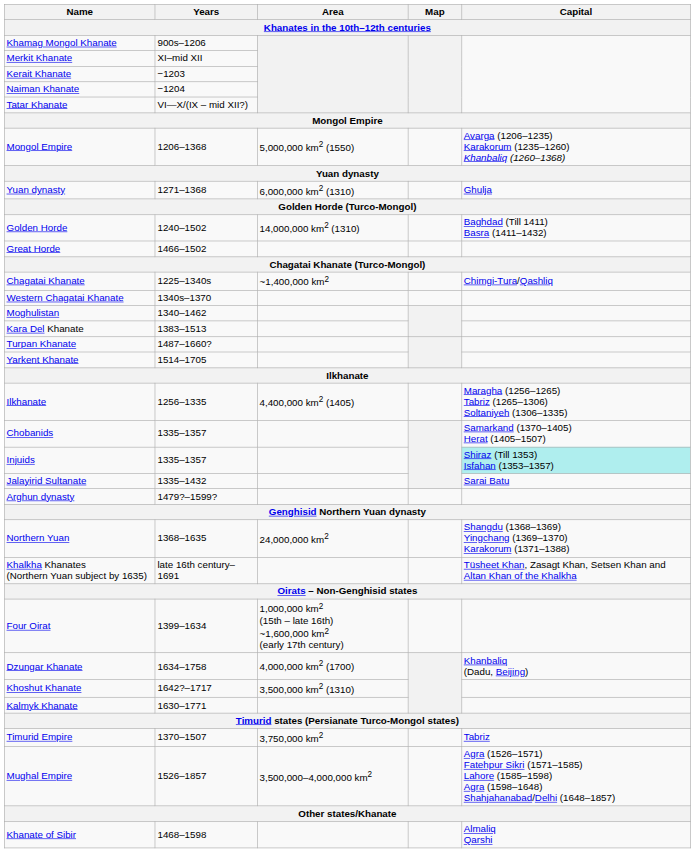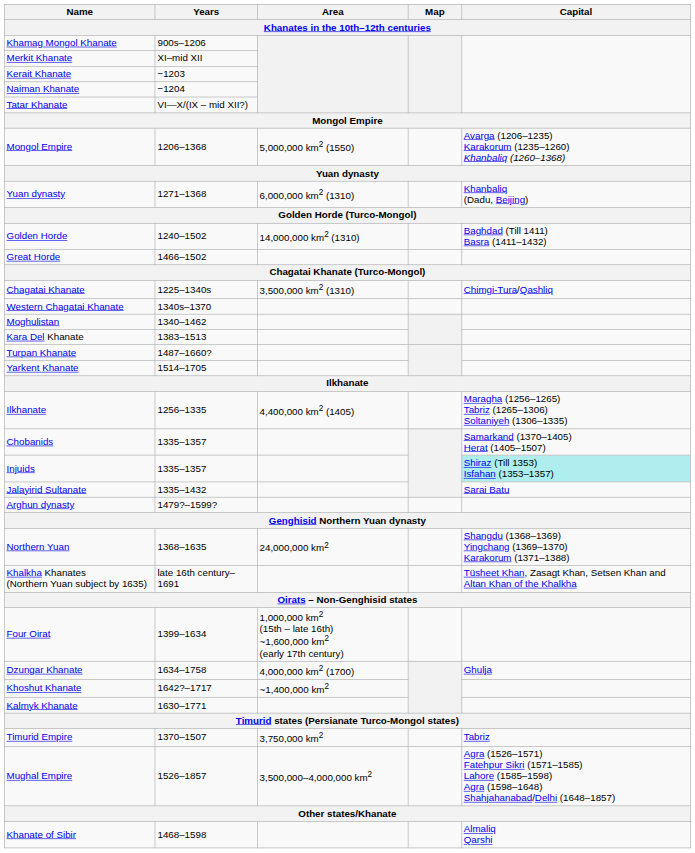 <table class="wikitable">
 <tr>
 <th style="width:15em;">Name</th>
 <th style="width:10em;">Years</th>
 <th style="width:15em;">Area</th>
 <th style="width:5em;">Map</th>
 <th style="width:23em;">Capital</th>
 </tr>
 <tr>
 <th colspan=10><a href='#'>Khanates in the 10th–12th centuries</a></th>
 </tr>
 <tr>
 <td><a href='#'>Khamag Mongol Khanate</a></td>
 <td>900s–1206</td>
 <th rowspan=5></th>
 <th rowspan=5></th>
 </tr>
 <tr>
 <td><a href='#'>Merkit Khanate</a></td>
 <td>XI–mid XII</td>
 </tr>
 <tr>
 <td><a href='#'>Kerait Khanate</a></td>
 <td>−1203</td>
 </tr>
 <tr>
 <td><a href='#'>Naiman Khanate</a></td>
 <td>−1204</td>
 </tr>
 <tr>
 <td><a href='#'>Tatar Khanate</a></td>
 <td>VI—X/(IX – mid XII?)</td>
 </tr>
 <tr>
 <th colspan=10>Mongol Empire</th>
 </tr>
 <tr>
 <td><a href='#'>Mongol Empire</a></td>
 <td>1206–1368</td>
 <td>5,000,000 km<sup>2</sup> (1550)</td>
 <td></td>
 <td><a href='#'>Avarga</a> (1206–1235)<br><a href='#'>Karakorum</a> (1235–1260)<br><em><a href='#'>Khanbaliq</a> (1260–1368)</em></td>
 </tr>
 <tr>
 <th colspan=10>Yuan dynasty</th>
 </tr>
 <tr>
 <td><a href='#'>Yuan dynasty</a></td>
 <td>1271–1368</td>
 <td>6,000,000 km<sup>2</sup> (1310)</td>
 <td></td>
-<td><a href='#'>Ghulja</a></td>
+<td><a href='#'>Khanbaliq</a><br>(Dadu, <a href='#'>Beijing</a>)</td>
 </tr>
 <tr>
 <th colspan=10> Golden Horde (Turco-Mongol)</th>
 </tr>
 <tr>
 <td><a href='#'>Golden Horde</a></td>
 <td>1240–1502</td>
 <td>14,000,000 km<sup>2</sup> (1310)</td>
 <td></td>
 <td><a href='#'>Baghdad</a> (Till 1411)<br><a href='#'>Basra</a> (1411–1432)</td>
 </tr>
 <tr>
 <td><a href='#'>Great Horde</a></td>
 <td>1466–1502</td>
 <td></td>
 <td></td>
 <td></td>
 </tr>
 <tr>
 <th colspan=10> Chagatai Khanate (Turco-Mongol)</th>
 </tr>
 <tr>
 <td><a href='#'>Chagatai Khanate</a></td>
 <td>1225–1340s</td>
-<td>~1,400,000 km<sup>2</sup></td>
+<td>3,500,000 km<sup>2</sup> (1310)</td>
 <td></td>
 <td><a href='#'>Chimgi-Tura</a>/<a href='#'>Qashliq</a></td>
 </tr>
 <tr>
 <td><a href='#'>Western Chagatai Khanate</a></td>
 <td>1340s–1370</td>
 <td></td>
 <td></td>
 <td></td>
 </tr>
 <tr>
 <td><a href='#'>Moghulistan</a></td>
 <td>1340–1462</td>
 <td></td>
 <th rowspan=2></th>
 <td></td>
 </tr>
 <tr>
 <td><a href='#'>Kara Del</a> Khanate</td>
 <td>1383–1513</td>
 <td></td>
 <td></td>
 </tr>
 <tr>
 <td><a href='#'>Turpan Khanate</a></td>
 <td>1487–1660?</td>
 <td></td>
 <th rowspan=2></th>
 <td></td>
 </tr>
 <tr>
 <td><a href='#'>Yarkent Khanate</a></td>
 <td>1514–1705</td>
 <td></td>
 <td></td>
 </tr>
 <tr>
 <th colspan=10> Ilkhanate</th>
 </tr>
 <tr>
 <td><a href='#'>Ilkhanate</a></td>
 <td>1256–1335</td>
 <td>4,400,000 km<sup>2</sup> (1405)</td>
 <td></td>
 <td><a href='#'>Maragha</a> (1256–1265)<br><a href='#'>Tabriz</a> (1265–1306)<br><a href='#'>Soltaniyeh</a> (1306–1335)</td>
 </tr>
 <tr>
 <td><a href='#'>Chobanids</a></td>
 <td>1335–1357</td>
 <td></td>
 <th rowspan=3></th>
 <td><a href='#'>Samarkand</a> (1370–1405)<br><a href='#'>Herat</a> (1405–1507)</td>
 </tr>
 <tr>
 <td><a href='#'>Injuids</a></td>
 <td>1335–1357</td>
 <td></td>
 <td style="background: paleturquoise;"><a href='#'>Shiraz</a> (Till 1353)<br><a href='#'>Isfahan</a> (1353–1357)</td>
 </tr>
 <tr>
 <td><a href='#'>Jalayirid Sultanate</a></td>
 <td>1335–1432</td>
 <td></td>
 <td><a href='#'>Sarai Batu</a></td>
 </tr>
 <tr>
 <td><a href='#'>Arghun dynasty</a></td>
 <td>1479?–1599?</td>
 <td></td>
 <td></td>
 <td></td>
 </tr>
 <tr>
 <th colspan=10><a href='#'>Genghisid</a> Northern Yuan dynasty</th>
 </tr>
 <tr>
 <td><a href='#'>Northern Yuan</a><br></td>
 <td>1368–1635</td>
 <td>24,000,000 km<sup>2</sup></td>
 <td></td>
 <td><a href='#'>Shangdu</a> (1368–1369)<br><a href='#'>Yingchang</a> (1369–1370)<br><a href='#'>Karakorum</a> (1371–1388)</td>
 </tr>
 <tr>
 <td><a href='#'>Khalkha</a> Khanates<br>(Northern Yuan subject by 1635)</td>
 <td>late 16th century–1691</td>
 <td></td>
 <td></td>
 <td><a href='#'>Tüsheet Khan</a>, Zasagt Khan, Setsen Khan and <a href='#'>Altan Khan of the Khalkha</a></td>
 </tr>
 <tr>
 <th colspan=10><a href='#'>Oirats</a> – Non-Genghisid states</th>
 </tr>
 <tr>
 <td><a href='#'>Four Oirat</a></td>
 <td>1399–1634</td>
 <td>1,000,000 km<sup>2</sup><br>(15th – late 16th)<br> ~1,600,000 km<sup>2</sup><br>(early 17th century)</td>
 <td></td>
 <td></td>
 </tr>
 <tr>
 <td><a href='#'>Dzungar Khanate</a></td>
 <td>1634–1758</td>
 <td>4,000,000 km<sup>2</sup> (1700)</td>
 <th rowspan=3></th>
-<td><a href='#'>Khanbaliq</a><br>(Dadu, <a href='#'>Beijing</a>)</td>
+<td><a href='#'>Ghulja</a></td>
 </tr>
 <tr>
 <td><a href='#'>Khoshut Khanate</a></td>
 <td>1642?–1717</td>
-<td>3,500,000 km<sup>2</sup> (1310)</td>
+<td>~1,400,000 km<sup>2</sup></td>
 <td></td>
 </tr>
 <tr>
 <td><a href='#'>Kalmyk Khanate</a></td>
 <td>1630–1771</td>
 <td></td>
 <td></td>
 </tr>
 <tr>
 <th colspan=10><a href='#'>Timurid</a> states (Persianate Turco-Mongol states)</th>
 </tr>
 <tr>
 <td><a href='#'>Timurid Empire</a></td>
 <td>1370–1507</td>
 <td>3,750,000 km<sup>2</sup><br></td>
 <td></td>
 <td><a href='#'>Tabriz</a></td>
 </tr>
 <tr>
 <td><a href='#'>Mughal Empire</a></td>
 <td>1526–1857</td>
 <td>3,500,000–4,000,000 km<sup>2</sup></td>
 <td></td>
 <td><a href='#'>Agra</a> (1526–1571)<br><a href='#'>Fatehpur Sikri</a> (1571–1585)<br><a href='#'>Lahore</a> (1585–1598)<br><a href='#'>Agra</a> (1598–1648)<br><a href='#'>Shahjahanabad</a>/<a href='#'>Delhi</a> (1648–1857)</td>
 </tr>
 <tr>
 <th colspan=10>Other states/Khanate</th>
 </tr>
 <tr>
 <td><a href='#'>Khanate of Sibir</a></td>
 <td>1468–1598</td>
 <td></td>
 <td></td>
 <td><a href='#'>Almaliq</a><br><a href='#'>Qarshi</a></td>
 </tr>
 </table>
